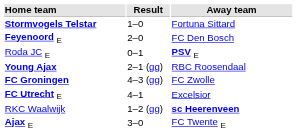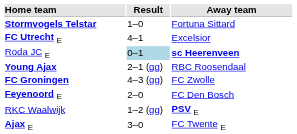 <table>
 <tr bgcolor="#E4E4E4">
 <th style="border-bottom:1px solid #AAAAAA" width="200" align="left">Home team</th>
 <th style="border-bottom:1px solid #AAAAAA" width="70" align="center">Result</th>
 <th style="border-bottom:1px solid #AAAAAA" width="200">Away team</th>
 </tr>
 <tr>
 <td><strong><a href='#'>Stormvogels Telstar</a></strong></td>
 <td>1–0</td>
 <td><a href='#'>Fortuna Sittard</a></td>
 </tr>
 <tr>
-<td><strong><a href='#'>Feyenoord</a></strong> <sub>E</sub></td>
-<td>2–0</td>
-<td><a href='#'>FC Den Bosch</a></td>
+<td><strong><a href='#'>FC Utrecht</a></strong> <sub>E</sub></td>
+<td>4–1</td>
+<td><a href='#'>Excelsior</a></td>
 </tr>
 <tr>
 <td><a href='#'>Roda JC</a> <sub>E</sub></td>
-<td>0–1</td>
-<td><strong><a href='#'>PSV</a></strong> <sub>E</sub></td>
+<td style="background: lightblue;">0–1</td>
+<td><strong><a href='#'>sc Heerenveen</a></strong></td>
 </tr>
 <tr>
 <td><strong><a href='#'>Young Ajax</a></strong></td>
 <td>2–1 (<a href='#'>gg</a>)</td>
 <td><a href='#'>RBC Roosendaal</a></td>
 </tr>
 <tr>
 <td><strong><a href='#'>FC Groningen</a></strong></td>
 <td>4–3 (<a href='#'>gg</a>)</td>
 <td><a href='#'>FC Zwolle</a></td>
 </tr>
 <tr>
-<td><strong><a href='#'>FC Utrecht</a></strong> <sub>E</sub></td>
-<td>4–1</td>
-<td><a href='#'>Excelsior</a></td>
+<td><strong><a href='#'>Feyenoord</a></strong> <sub>E</sub></td>
+<td>2–0</td>
+<td><a href='#'>FC Den Bosch</a></td>
 </tr>
 <tr>
 <td><a href='#'>RKC Waalwijk</a></td>
 <td>1–2 (<a href='#'>gg</a>)</td>
-<td><strong><a href='#'>sc Heerenveen</a></strong></td>
+<td><strong><a href='#'>PSV</a></strong> <sub>E</sub></td>
 </tr>
 <tr>
 <td><strong><a href='#'>Ajax</a></strong> <sub>E</sub></td>
 <td>3–0</td>
 <td><a href='#'>FC Twente</a> <sub>E</sub></td>
 </tr>
 </table>
